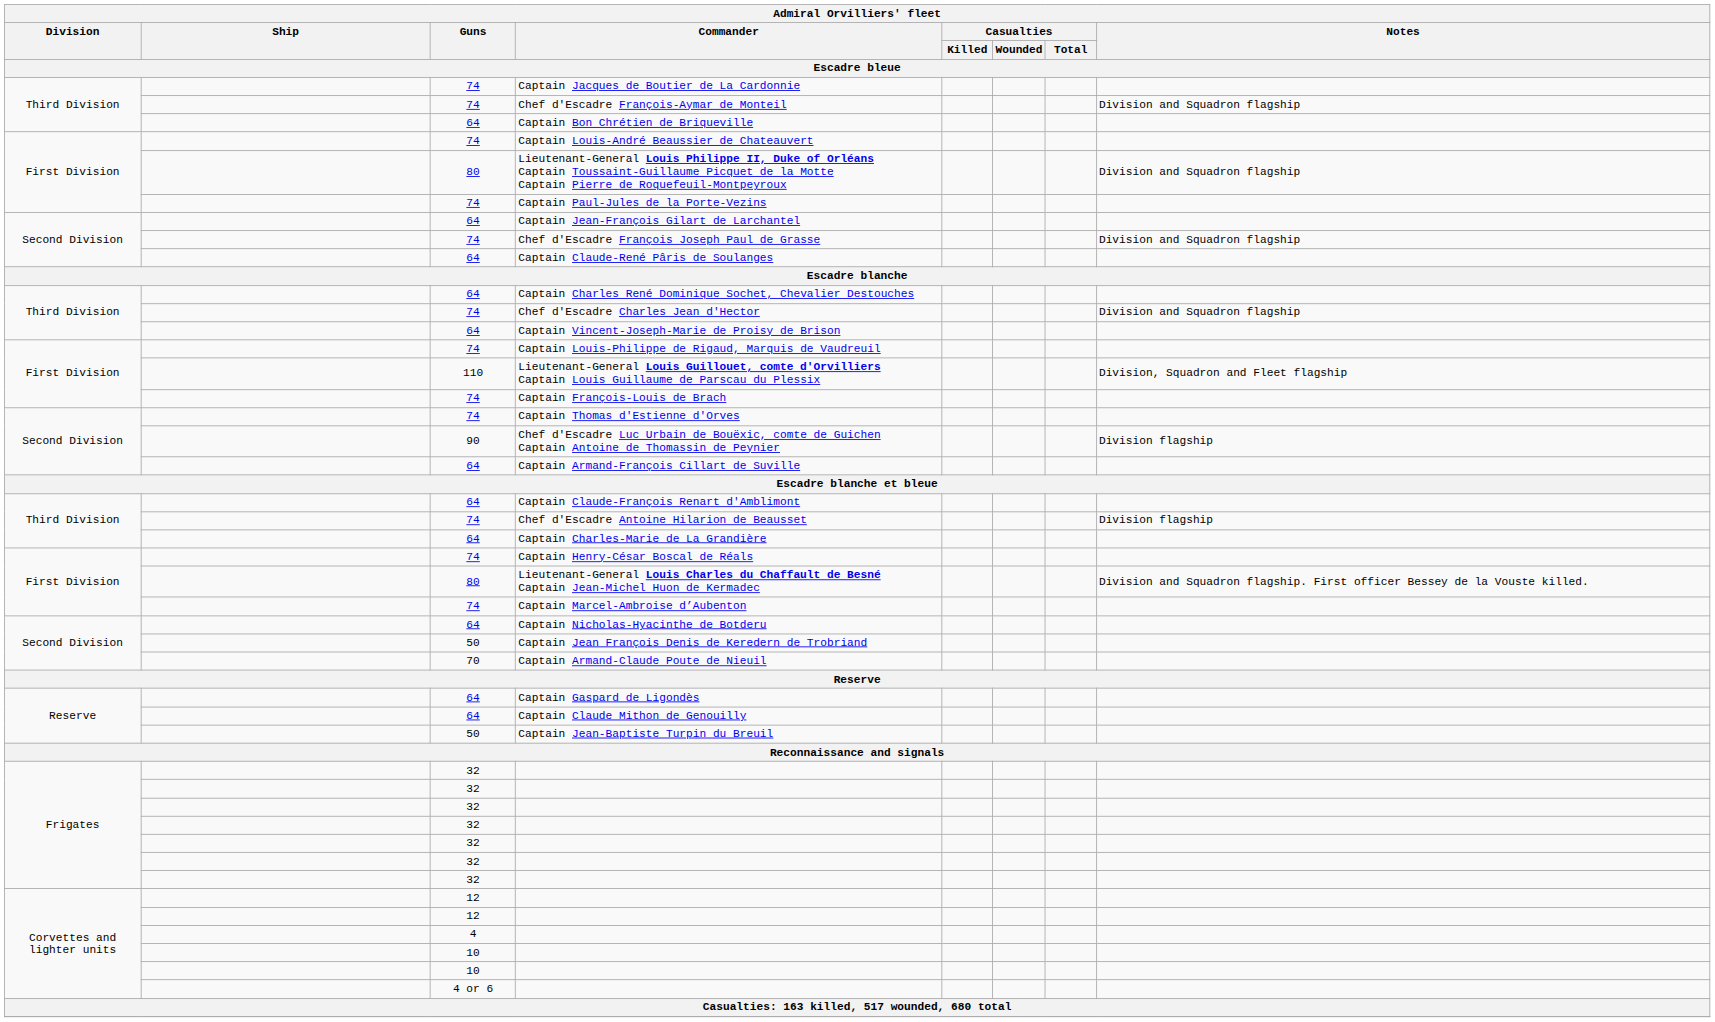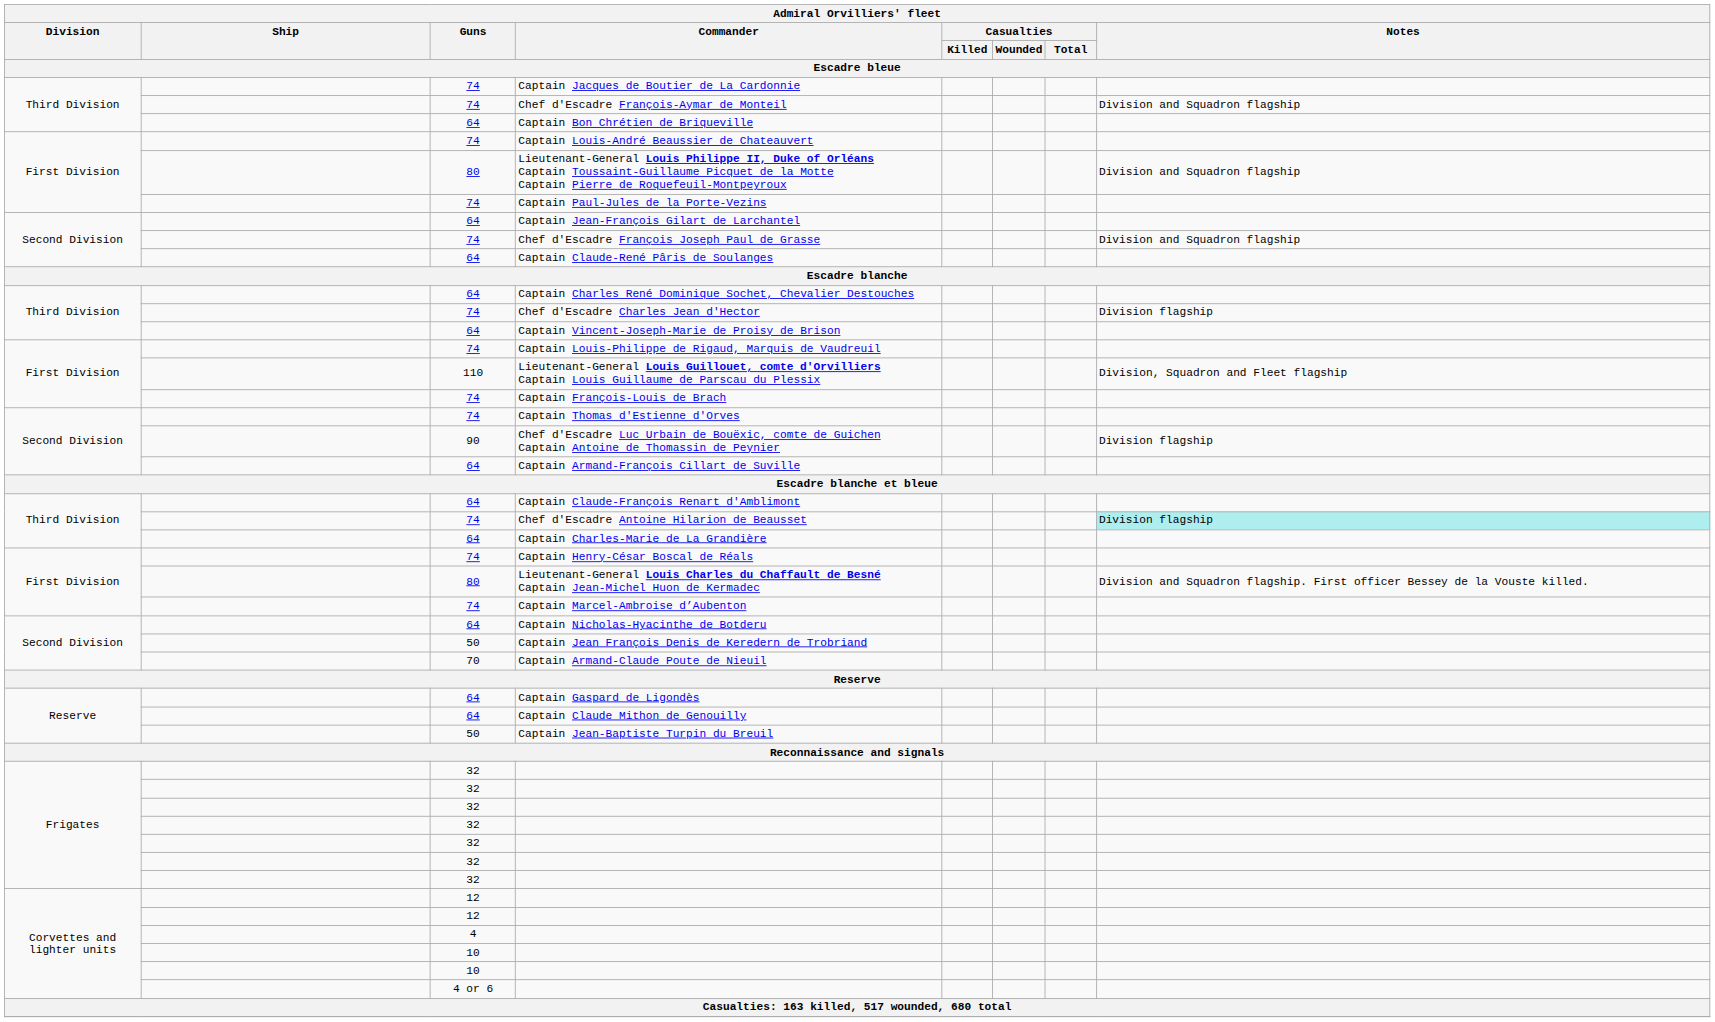 <table class="wikitable" width=100%>
 <tr valign="top">
 <th colspan="8" bgcolor="white">Admiral Orvilliers' fleet</th>
 </tr>
 <tr valign="top">
 <th width=8%; align= center rowspan=2>Division</th>
 <th width=17%; align= center rowspan=2>Ship</th>
 <th width=5%; align= center rowspan=2>Guns</th>
 <th width=25%; align= center rowspan=2>Commander</th>
 <th width=9%; align= center colspan=3>Casualties</th>
 <th width=36%; align= center rowspan=2>Notes</th>
 </tr>
 <tr valign="top">
 <th width=3%; align= center>Killed</th>
 <th width=3%; align= center>Wounded</th>
 <th width=3%; align= center>Total</th>
 </tr>
 <tr valign="center">
 <th colspan="8" bgcolor="white">Escadre bleue</th>
 </tr>
 <tr valign="center">
 <td rowspan="3", align= center>Third Division</td>
 <td align= left></td>
 <td align= center><a href='#'>74</a></td>
 <td align= left>Captain <a href='#'>Jacques de Boutier de La Cardonnie</a></td>
 <td align= center></td>
 <td align= center></td>
 <td align= center></td>
 <td align= left></td>
 </tr>
 <tr valign="center">
 <td align= left></td>
 <td align= center><a href='#'>74</a></td>
 <td align= left>Chef d'Escadre <a href='#'>François-Aymar de Monteil</a></td>
 <td align= center></td>
 <td align= center></td>
 <td align= center></td>
 <td align= left>Division and Squadron flagship</td>
 </tr>
 <tr valign="center">
 <td align= left></td>
 <td align= center><a href='#'>64</a></td>
 <td align= left>Captain <a href='#'>Bon Chrétien de Briqueville</a></td>
 <td align= center></td>
 <td align= center></td>
 <td align= center></td>
 <td align= left></td>
 </tr>
 <tr valign="center">
 <td rowspan="3", align= center>First Division</td>
 <td align= left></td>
 <td align= center><a href='#'>74</a></td>
 <td align= left>Captain <a href='#'>Louis-André Beaussier de Chateauvert</a></td>
 <td align= center></td>
 <td align= center></td>
 <td align= center></td>
 <td align= left></td>
 </tr>
 <tr valign="center">
 <td align= left></td>
 <td align= center><a href='#'>80</a></td>
 <td align= left>Lieutenant-General <strong><a href='#'>Louis Philippe II, Duke of Orléans</a></strong><br>Captain <a href='#'>Toussaint-Guillaume Picquet de la Motte</a><br>Captain <a href='#'>Pierre de Roquefeuil-Montpeyroux</a></td>
 <td align= center></td>
 <td align= center></td>
 <td align= center></td>
 <td align= left>Division and Squadron flagship</td>
 </tr>
 <tr valign="center">
 <td align= left></td>
 <td align= center><a href='#'>74</a></td>
 <td align= left>Captain <a href='#'>Paul-Jules de la Porte-Vezins</a></td>
 <td align= center></td>
 <td align= center></td>
 <td align= center></td>
 <td align= left></td>
 </tr>
 <tr valign="center">
 <td rowspan="3", align= center>Second Division</td>
 <td align= left></td>
 <td align= center><a href='#'>64</a></td>
 <td align= left>Captain <a href='#'>Jean-François Gilart de Larchantel</a></td>
 <td align= center></td>
 <td align= center></td>
 <td align= center></td>
 <td align= left></td>
 </tr>
 <tr valign="center">
 <td align= left></td>
 <td align= center><a href='#'>74</a></td>
 <td align= left>Chef d'Escadre <a href='#'>François Joseph Paul de Grasse</a></td>
 <td align= center></td>
 <td align= center></td>
 <td align= center></td>
 <td align= left>Division and Squadron flagship</td>
 </tr>
 <tr valign="center">
 <td align= left></td>
 <td align= center><a href='#'>64</a></td>
 <td align= left>Captain <a href='#'>Claude-René Pâris de Soulanges</a></td>
 <td align= center></td>
 <td align= center></td>
 <td align= center></td>
 <td align= left></td>
 </tr>
 <tr valign="center">
 <th colspan="8" bgcolor="white">Escadre blanche</th>
 </tr>
 <tr valign="center">
 <td rowspan="3", align= center>Third Division</td>
 <td align= left></td>
 <td align= center><a href='#'>64</a></td>
 <td align= left>Captain <a href='#'>Charles René Dominique Sochet, Chevalier Destouches</a></td>
 <td align= center></td>
 <td align= center></td>
 <td align= center></td>
 <td align= left></td>
 </tr>
 <tr valign="center">
 <td align= left></td>
 <td align= center><a href='#'>74</a></td>
 <td align= left>Chef d'Escadre <a href='#'>Charles Jean d'Hector</a></td>
 <td align= center></td>
 <td align= center></td>
 <td align= center></td>
-<td align= left>Division and Squadron flagship</td>
+<td align= left>Division flagship</td>
 </tr>
 <tr valign="center">
 <td align= left></td>
 <td align= center><a href='#'>64</a></td>
 <td align= left>Captain <a href='#'>Vincent-Joseph-Marie de Proisy de Brison</a></td>
 <td align= center></td>
 <td align= center></td>
 <td align= center></td>
 <td align= left></td>
 </tr>
 <tr valign="center">
 <td rowspan="3", align= center>First Division</td>
 <td align= left></td>
 <td align= center><a href='#'>74</a></td>
 <td align= left>Captain <a href='#'>Louis-Philippe de Rigaud, Marquis de Vaudreuil</a></td>
 <td align= center></td>
 <td align= center></td>
 <td align= center></td>
 <td align= left></td>
 </tr>
 <tr valign="center">
 <td align= left></td>
 <td align= center>110</td>
 <td align= left>Lieutenant-General <strong><a href='#'>Louis Guillouet, comte d'Orvilliers</a></strong><br>Captain <a href='#'>Louis Guillaume de Parscau du Plessix</a></td>
 <td align= center></td>
 <td align= center></td>
 <td align= center></td>
 <td align= left>Division, Squadron and Fleet flagship</td>
 </tr>
 <tr valign="center">
 <td align= left></td>
 <td align= center><a href='#'>74</a></td>
 <td align= left>Captain <a href='#'>François-Louis de Brach</a></td>
 <td align= center></td>
 <td align= center></td>
 <td align= center></td>
 <td align= left></td>
 </tr>
 <tr valign="center">
 <td rowspan="3", align= center>Second Division</td>
 <td align= left></td>
 <td align= center><a href='#'>74</a></td>
 <td align= left>Captain <a href='#'>Thomas d'Estienne d'Orves</a></td>
 <td align= center></td>
 <td align= center></td>
 <td align= center></td>
 <td align= left></td>
 </tr>
 <tr valign="center">
 <td align= left></td>
 <td align= center>90</td>
 <td align= left>Chef d'Escadre <a href='#'>Luc Urbain de Bouëxic, comte de Guichen</a><br>Captain <a href='#'>Antoine de Thomassin de Peynier</a></td>
 <td align= center></td>
 <td align= center></td>
 <td align= center></td>
 <td align= left>Division flagship</td>
 </tr>
 <tr valign="center">
 <td align= left></td>
 <td align= center><a href='#'>64</a></td>
 <td align= left>Captain <a href='#'>Armand-François Cillart de Suville</a></td>
 <td align= center></td>
 <td align= center></td>
 <td align= center></td>
 <td align= left></td>
 </tr>
 <tr valign="center">
 <th colspan="8" bgcolor="white">Escadre blanche et bleue</th>
 </tr>
 <tr valign="center">
 <td rowspan="3", align= center>Third Division</td>
 <td align= left></td>
 <td align= center><a href='#'>64</a></td>
 <td align= left>Captain <a href='#'>Claude-François Renart d'Amblimont</a></td>
 <td align= center></td>
 <td align= center></td>
 <td align= center></td>
 <td align= left></td>
 </tr>
 <tr valign="center">
 <td align= left></td>
 <td align= center><a href='#'>74</a></td>
 <td align= left>Chef d'Escadre <a href='#'>Antoine Hilarion de Beausset</a></td>
 <td align= center></td>
 <td align= center></td>
 <td align= center></td>
-<td align= left>Division flagship</td>
+<td align= left style="background: paleturquoise;">Division flagship</td>
 </tr>
 <tr valign="center">
 <td align= left></td>
 <td align= center><a href='#'>64</a></td>
 <td align= left>Captain <a href='#'>Charles-Marie de La Grandière</a></td>
 <td align= center></td>
 <td align= center></td>
 <td align= center></td>
 <td align= left></td>
 </tr>
 <tr valign="center">
 <td rowspan="3", align= center>First Division</td>
 <td align= left></td>
 <td align= center><a href='#'>74</a></td>
 <td align= left>Captain <a href='#'>Henry-César Boscal de Réals</a></td>
 <td align= center></td>
 <td align= center></td>
 <td align= center></td>
 <td align= left></td>
 </tr>
 <tr valign="center">
 <td align= left></td>
 <td align= center><a href='#'>80</a></td>
 <td align= left>Lieutenant-General <strong><a href='#'>Louis Charles du Chaffault de Besné</a></strong><br>Captain <a href='#'>Jean-Michel Huon de Kermadec</a></td>
 <td align= center></td>
 <td align= center></td>
 <td align= center></td>
 <td align= left>Division and Squadron flagship. First officer Bessey de la Vouste killed.</td>
 </tr>
 <tr valign="center">
 <td align= left></td>
 <td align= center><a href='#'>74</a></td>
 <td align= left>Captain <a href='#'>Marcel-Ambroise d’Aubenton</a></td>
 <td align= center></td>
 <td align= center></td>
 <td align= center></td>
 <td align= left></td>
 </tr>
 <tr valign="center">
 <td rowspan="3", align= center>Second Division</td>
 <td align= left></td>
 <td align= center><a href='#'>64</a></td>
 <td align= left>Captain <a href='#'>Nicholas-Hyacinthe de Botderu</a></td>
 <td align= center></td>
 <td align= center></td>
 <td align= center></td>
 <td align= left></td>
 </tr>
 <tr valign="center">
 <td align= left></td>
 <td align= center>50</td>
 <td align= left>Captain <a href='#'>Jean François Denis de Keredern de Trobriand</a></td>
 <td align= center></td>
 <td align= center></td>
 <td align= center></td>
 <td align= left></td>
 </tr>
 <tr valign="center">
 <td align= left></td>
 <td align= center>70</td>
 <td align= left>Captain <a href='#'>Armand-Claude Poute de Nieuil</a></td>
 <td align= center></td>
 <td align= center></td>
 <td align= center></td>
 <td align= left></td>
 </tr>
 <tr valign="center">
 <th colspan="8" bgcolor="white">Reserve</th>
 </tr>
 <tr valign="center">
 <td rowspan="3", align= center>Reserve</td>
 <td align= left></td>
 <td align= center><a href='#'>64</a></td>
 <td align= left>Captain <a href='#'>Gaspard de Ligondès</a></td>
 <td align= center></td>
 <td align= center></td>
 <td align= center></td>
 <td align= left></td>
 </tr>
 <tr valign="center">
 <td align= left></td>
 <td align= center><a href='#'>64</a></td>
 <td align= left>Captain <a href='#'>Claude Mithon de Genouilly</a></td>
 <td align= center></td>
 <td align= center></td>
 <td align= center></td>
 <td align= left></td>
 </tr>
 <tr valign="center">
 <td align= left></td>
 <td align= center>50</td>
 <td align= left>Captain <a href='#'>Jean-Baptiste Turpin du Breuil</a></td>
 <td align= center></td>
 <td align= center></td>
 <td align= center></td>
 <td align= left></td>
 </tr>
 <tr valign="center">
 <th colspan="8" bgcolor="white">Reconnaissance and signals</th>
 </tr>
 <tr valign="center">
 <td rowspan="7", align= center>Frigates</td>
 <td align= left></td>
 <td align= center>32</td>
 <td align= left></td>
 <td align= center></td>
 <td align= center></td>
 <td align= center></td>
 <td align= left></td>
 </tr>
 <tr valign="center">
 <td align= left></td>
 <td align= center>32</td>
 <td align= left></td>
 <td align= center></td>
 <td align= center></td>
 <td align= center></td>
 <td align= left></td>
 </tr>
 <tr valign="center">
 <td align= left></td>
 <td align= center>32</td>
 <td align= left></td>
 <td align= center></td>
 <td align= center></td>
 <td align= center></td>
 <td align= left></td>
 </tr>
 <tr valign="center">
 <td align= left></td>
 <td align= center>32</td>
 <td align= left></td>
 <td align= center></td>
 <td align= center></td>
 <td align= center></td>
 <td align= left></td>
 </tr>
 <tr valign="center">
 <td align= left></td>
 <td align= center>32</td>
 <td align= left></td>
 <td align= center></td>
 <td align= center></td>
 <td align= center></td>
 <td align= left></td>
 </tr>
 <tr valign="center">
 <td align= left></td>
 <td align= center>32</td>
 <td align= left></td>
 <td align= center></td>
 <td align= center></td>
 <td align= center></td>
 <td align= left></td>
 </tr>
 <tr valign="center">
 <td align= left></td>
 <td align= center>32</td>
 <td align= left></td>
 <td align= center></td>
 <td align= center></td>
 <td align= center></td>
 <td align= left></td>
 </tr>
 <tr valign="center">
 <td rowspan="6", align= center>Corvettes and lighter units</td>
 <td align= left></td>
 <td align= center>12</td>
 <td align= left></td>
 <td align= center></td>
 <td align= center></td>
 <td align= center></td>
 <td align= left></td>
 </tr>
 <tr valign="center">
 <td align= left></td>
 <td align= center>12</td>
 <td align= left></td>
 <td align= center></td>
 <td align= center></td>
 <td align= center></td>
 <td align= left></td>
 </tr>
 <tr valign="center">
 <td align= left></td>
 <td align= center>4</td>
 <td align= left></td>
 <td align= center></td>
 <td align= center></td>
 <td align= center></td>
 <td align= left></td>
 </tr>
 <tr valign="center">
 <td align= left></td>
 <td align= center>10</td>
 <td align= left></td>
 <td align= center></td>
 <td align= center></td>
 <td align= center></td>
 <td align= left></td>
 </tr>
 <tr valign="center">
 <td align= left></td>
 <td align= center>10</td>
 <td align= left></td>
 <td align= center></td>
 <td align= center></td>
 <td align= center></td>
 <td align= left></td>
 </tr>
 <tr valign="center">
 <td align= left></td>
 <td align= center>4 or 6</td>
 <td align= left></td>
 <td align= center></td>
 <td align= center></td>
 <td align= center></td>
 <td align= left></td>
 </tr>
 <tr valign="center">
 <th colspan="8" bgcolor="white">Casualties: 163 killed, 517 wounded, 680 total</th>
 </tr>
 <tr valign="center">
 </tr>
 </table>
